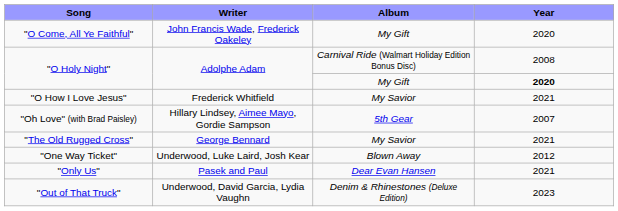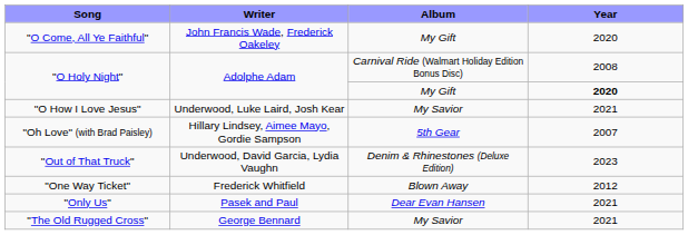 <table class="wikitable" style="margin:0.5em auto; clear:both; font-size:.9em; text-align:center; width:100%">
 <tr>
 <th width="500" style="background: #99F;">Song</th>
 <th width="500" style="background: #99F;">Writer</th>
 <th width="500" style="background: #99F;">Album</th>
 <th width="500" style="background: #99F;">Year</th>
 </tr>
 <tr>
 <td>"<a href='#'>O Come, All Ye Faithful</a>"</td>
 <td><a href='#'>John Francis Wade</a>, <a href='#'>Frederick Oakeley</a></td>
 <td><em>My Gift</em></td>
 <td>2020</td>
 </tr>
 <tr>
 <td rowspan="2">"<a href='#'>O Holy Night</a>"</td>
 <td rowspan="2"><a href='#'>Adolphe Adam</a></td>
 <td><em>Carnival Ride</em> <small>(Walmart Holiday Edition Bonus Disc)</small></td>
 <td>2008</td>
 </tr>
 <tr>
 <td><em>My Gift</em></td>
 <td><strong>2020</strong></td>
 </tr>
 <tr>
 <td>"O How I Love Jesus"</td>
-<td>Frederick Whitfield</td>
+<td>Underwood, Luke Laird, Josh Kear</td>
 <td><em>My Savior</em></td>
 <td>2021</td>
 </tr>
 <tr>
 <td>"Oh Love" <small>(with Brad Paisley)</small></td>
 <td>Hillary Lindsey, <a href='#'>Aimee Mayo</a>, Gordie Sampson</td>
 <td><em><a href='#'>5th Gear</a></em></td>
 <td>2007</td>
 </tr>
 <tr>
-<td>"<a href='#'>The Old Rugged Cross</a>"</td>
-<td><a href='#'>George Bennard</a></td>
-<td><em>My Savior</em></td>
-<td>2021</td>
+<td>"<a href='#'>Out of That Truck</a>"</td>
+<td>Underwood, David Garcia, Lydia Vaughn</td>
+<td><em>Denim & Rhinestones <small>(Deluxe Edition)</small></em></td>
+<td>2023</td>
 </tr>
 <tr>
 <td>"One Way Ticket"</td>
-<td>Underwood, Luke Laird, Josh Kear</td>
+<td>Frederick Whitfield</td>
 <td><em>Blown Away</em></td>
 <td>2012</td>
 </tr>
 <tr>
 <td>"<a href='#'>Only Us</a>" </td>
 <td><a href='#'>Pasek and Paul</a></td>
 <td><em><a href='#'>Dear Evan Hansen</a></em></td>
 <td>2021</td>
 </tr>
 <tr>
-<td>"<a href='#'>Out of That Truck</a>"</td>
-<td>Underwood, David Garcia, Lydia Vaughn</td>
-<td><em>Denim & Rhinestones <small>(Deluxe Edition)</small></em></td>
-<td>2023</td>
+<td>"<a href='#'>The Old Rugged Cross</a>"</td>
+<td><a href='#'>George Bennard</a></td>
+<td><em>My Savior</em></td>
+<td>2021</td>
 </tr>
 </table>
